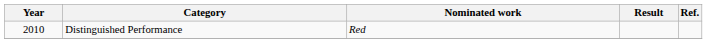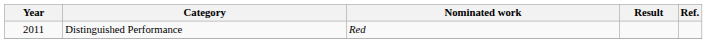 <table class=wikitable>
 <tr>
 <th scope="col" style="width:5em;">Year</th>
 <th scope="col" style="width:26em;">Category</th>
 <th scope="col" style="width:25em;">Nominated work</th>
 <th scope="col" style="width:5em;">Result</th>
 <th>Ref.</th>
 </tr>
 <tr>
-<td style="text-align:center;">2010</td>
+<td style="text-align:center;">2011</td>
 <td>Distinguished Performance</td>
 <td><em>Red</em></td>
 <td></td>
 <td></td>
 </tr>
 <tr>
 </tr>
 </table>
